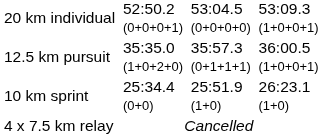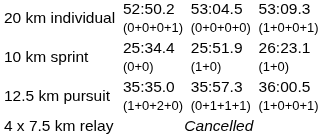 <table>
 <tr>
 <td>20 km individual<br><em></em></td>
 <td></td>
 <td>52:50.2<br><small>(0+0+0+1)</small></td>
 <td></td>
 <td>53:04.5<br><small>(0+0+0+0)</small></td>
 <td></td>
 <td>53:09.3<br><small>(1+0+0+1)</small></td>
 </tr>
 <tr>
+<td>10 km sprint<br><em></em></td>
+<td></td>
+<td>25:34.4<br><small>(0+0)</small></td>
+<td></td>
+<td>25:51.9<br><small>(1+0)</small></td>
+<td></td>
+<td>26:23.1<br><small>(1+0)</small></td>
+</tr>
+<tr>
 <td>12.5 km pursuit<br><em></em></td>
 <td></td>
 <td>35:35.0<br><small>(1+0+2+0)</small></td>
 <td></td>
 <td>35:57.3<br><small>(0+1+1+1)</small></td>
 <td></td>
 <td>36:00.5<br><small>(1+0+0+1)</small></td>
 </tr>
 <tr>
-<td>10 km sprint<br><em></em></td>
-<td></td>
-<td>25:34.4<br><small>(0+0)</small></td>
-<td></td>
-<td>25:51.9<br><small>(1+0)</small></td>
-<td></td>
-<td>26:23.1<br><small>(1+0)</small></td>
-</tr>
-<tr>
 <td>4 x 7.5 km relay</td>
 <td colspan=6 align=center><em>Cancelled</em></td>
 </tr>
 </table>
